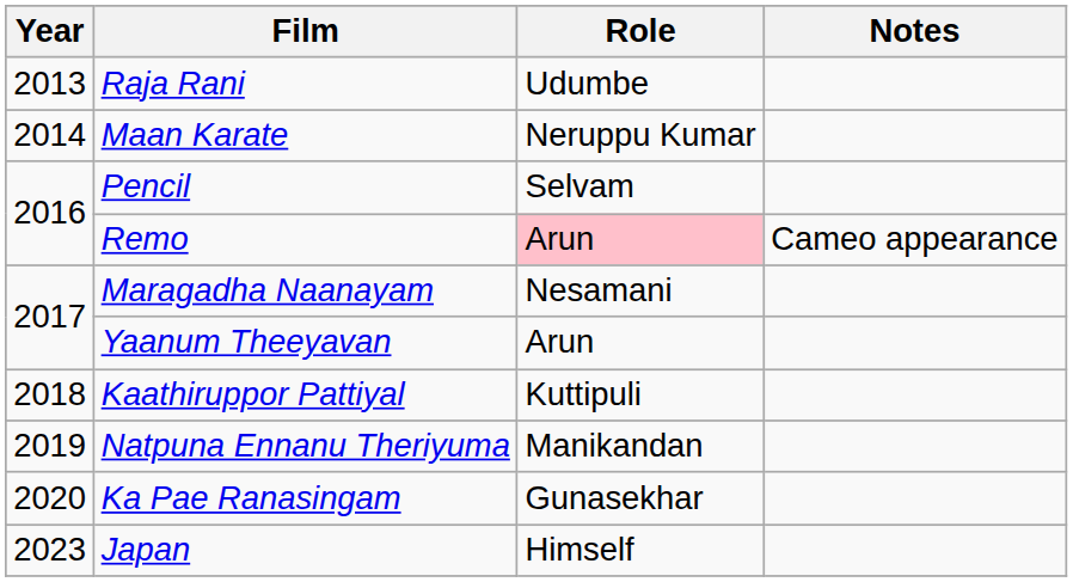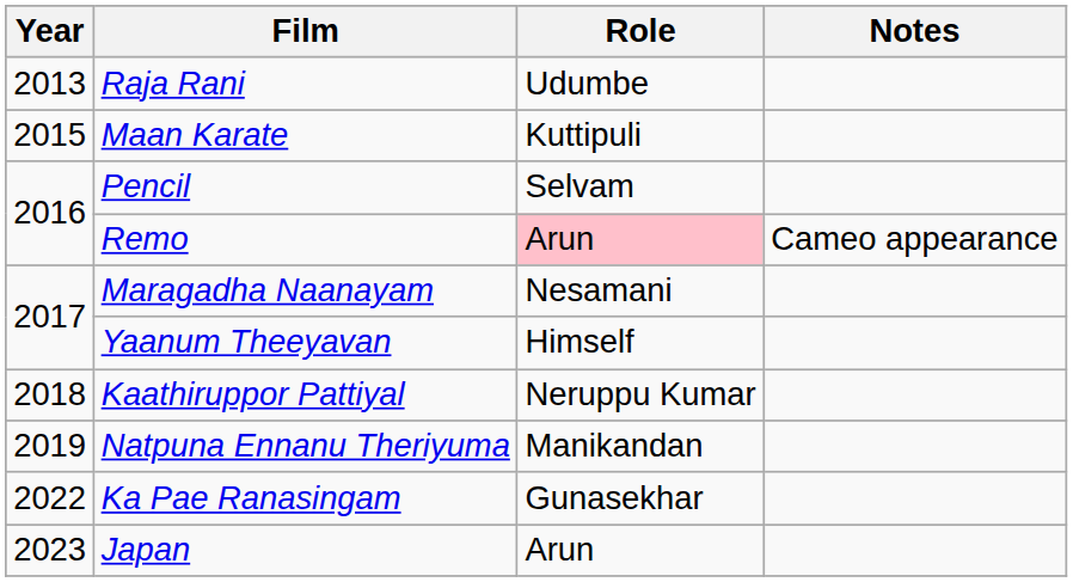 <table class="wikitable">
 <tr style="background:#ccc; text-align:center;">
 <th>Year</th>
 <th>Film</th>
 <th>Role</th>
 <th>Notes</th>
 </tr>
 <tr>
 <td>2013</td>
 <td><em><a href='#'>Raja Rani</a></em></td>
 <td>Udumbe</td>
 <td></td>
 </tr>
 <tr>
-<td>2014</td>
+<td>2015</td>
 <td><em><a href='#'>Maan Karate</a></em></td>
-<td>Neruppu Kumar</td>
+<td>Kuttipuli</td>
 <td></td>
 </tr>
 <tr>
 <td rowspan="2">2016</td>
 <td><em><a href='#'>Pencil</a></em></td>
 <td>Selvam</td>
 <td></td>
 </tr>
 <tr>
 <td><em><a href='#'>Remo</a></em></td>
 <td style="background: pink;">Arun</td>
 <td>Cameo appearance</td>
 </tr>
 <tr>
 <td rowspan="2">2017</td>
 <td><em><a href='#'>Maragadha Naanayam</a></em></td>
 <td>Nesamani</td>
 <td></td>
 </tr>
 <tr>
 <td><em><a href='#'>Yaanum Theeyavan</a></em></td>
-<td>Arun</td>
+<td>Himself</td>
 <td></td>
 </tr>
 <tr>
 <td>2018</td>
 <td><em><a href='#'>Kaathiruppor Pattiyal</a></em></td>
-<td>Kuttipuli</td>
+<td>Neruppu Kumar</td>
 <td></td>
 </tr>
 <tr>
 <td>2019</td>
 <td><em><a href='#'>Natpuna Ennanu Theriyuma</a></em></td>
 <td>Manikandan</td>
 <td></td>
 </tr>
 <tr>
-<td>2020</td>
+<td>2022</td>
 <td><em><a href='#'>Ka Pae Ranasingam</a></em></td>
 <td>Gunasekhar</td>
 <td></td>
 </tr>
 <tr>
 <td>2023</td>
 <td><em><a href='#'>Japan</a></em></td>
-<td>Himself</td>
+<td>Arun</td>
 <td></td>
 </tr>
 </table>
